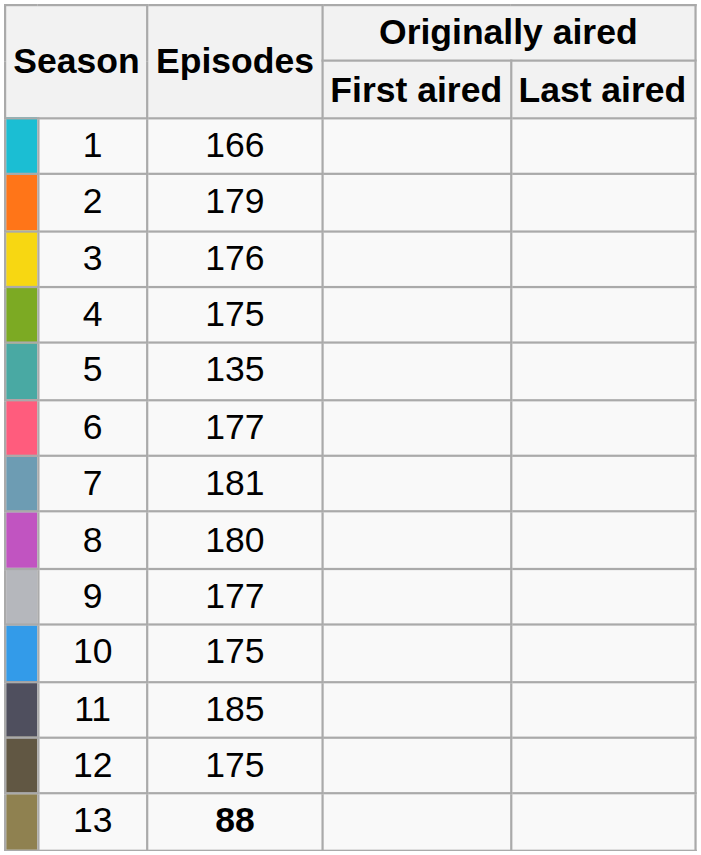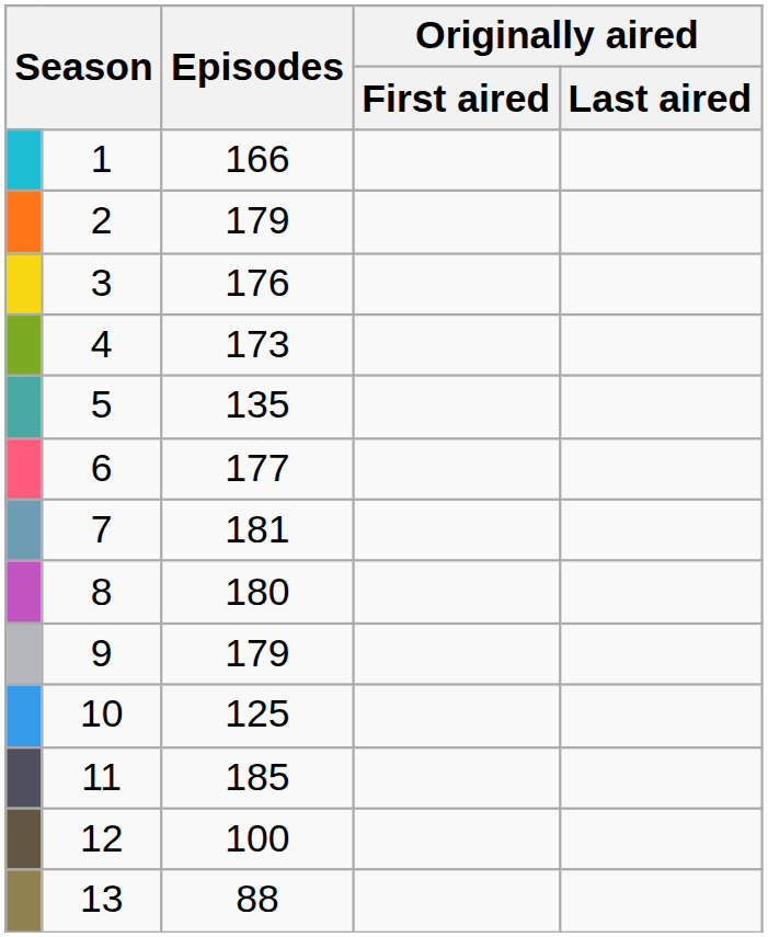 <table class="wikitable plainrowheaders" style="text-align:center;">
 <tr>
 <th colspan="2" rowspan="2">Season</th>
 <th rowspan="2">Episodes</th>
 <th colspan="2">Originally aired</th>
 </tr>
 <tr>
 <th>First aired</th>
 <th>Last aired</th>
 </tr>
 <tr>
 <th style="background:#1BBED3;"></th>
 <td>1</td>
 <td>166</td>
 <td></td>
 <td></td>
 </tr>
 <tr>
 <th style="background:#FF7518"></th>
 <td>2</td>
 <td>179</td>
 <td></td>
 <td></td>
 </tr>
 <tr>
 <th style="background:#F7D712"></th>
 <td>3</td>
 <td>176</td>
 <td></td>
 <td></td>
 </tr>
 <tr>
 <th style="background:#7CAA23"></th>
 <td>4</td>
-<td>175</td>
+<td>173</td>
 <td></td>
 <td></td>
 </tr>
 <tr>
 <th style="background:#49A9A3"></th>
 <td>5</td>
 <td>135</td>
 <td></td>
 <td></td>
 </tr>
 <tr>
 <th style="background:#FF5C7D"></th>
 <td>6</td>
 <td>177</td>
 <td></td>
 <td></td>
 </tr>
 <tr>
 <th style="background:#6D9CB3"></th>
 <td>7</td>
 <td>181</td>
 <td></td>
 <td></td>
 </tr>
 <tr>
 <th style="background:#C154C1"></th>
 <td>8</td>
 <td>180</td>
 <td></td>
 <td></td>
 </tr>
 <tr>
 <th style="background:#B5B7BC"></th>
 <td>9</td>
-<td>177</td>
+<td>179</td>
 <td></td>
 <td></td>
 </tr>
 <tr>
 <th style="background:#339BE9"></th>
 <td>10</td>
-<td>175</td>
+<td>125</td>
 <td></td>
 <td></td>
 </tr>
 <tr>
 <th style="background:#4F4F5E"></th>
 <td>11</td>
 <td>185</td>
 <td></td>
 <td></td>
 </tr>
 <tr>
 <th style="background:#615743"></th>
 <td>12</td>
-<td>175</td>
+<td>100</td>
 <td></td>
 <td></td>
 </tr>
 <tr>
 <th style="background:#8F8150"></th>
 <td>13</td>
-<td><strong>88</strong></td>
+<td>88</td>
 <td></td>
 <td></td>
 </tr>
 <tr>
 </tr>
 </table>
